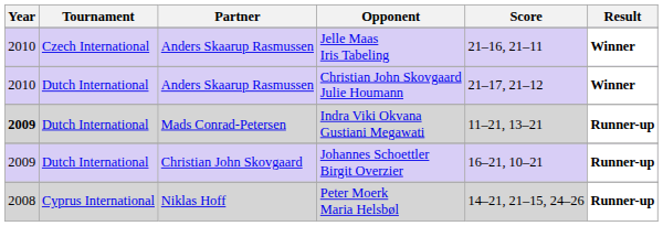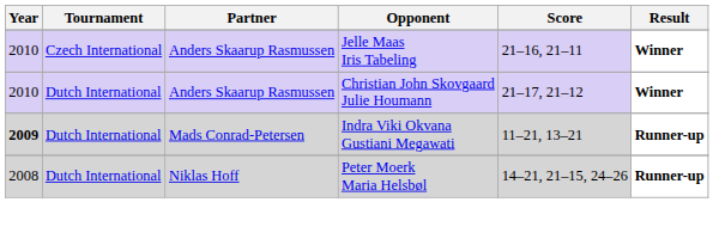 <table class="sortable wikitable" style="font-size: 90%;">
 <tr>
 <th>Year</th>
 <th>Tournament</th>
 <th>Partner</th>
 <th>Opponent</th>
 <th>Score</th>
 <th>Result</th>
 </tr>
 <tr>
 </tr>
 <tr style="background:#D8CEF6">
 <td align="center">2010</td>
 <td align="left"><a href='#'>Czech International</a></td>
 <td align="left"> <a href='#'>Anders Skaarup Rasmussen</a></td>
 <td align="left"> <a href='#'>Jelle Maas</a><br> <a href='#'>Iris Tabeling</a></td>
 <td align="left">21–16, 21–11</td>
 <td style="text-align:left; background:white"> <strong>Winner</strong></td>
 </tr>
 <tr>
 </tr>
 <tr style="background:#D8CEF6">
 <td align="center">2010</td>
 <td align="left"><a href='#'>Dutch International</a></td>
 <td align="left"> <a href='#'>Anders Skaarup Rasmussen</a></td>
 <td align="left"> <a href='#'>Christian John Skovgaard</a><br> <a href='#'>Julie Houmann</a></td>
 <td align="left">21–17, 21–12</td>
 <td style="text-align:left; background:white"> <strong>Winner</strong></td>
 </tr>
 <tr>
 </tr>
 <tr style="background:#D5D5D5">
 <td align="center"><strong>2009</strong></td>
 <td align="left"><a href='#'>Dutch International</a></td>
 <td align="left"> <a href='#'>Mads Conrad-Petersen</a></td>
 <td align="left"> <a href='#'>Indra Viki Okvana</a><br> <a href='#'>Gustiani Megawati</a></td>
 <td align="left">11–21, 13–21</td>
 <td style="text-align:left; background:white"> <strong>Runner-up</strong></td>
 </tr>
 <tr>
 </tr>
-<tr style="background:#D8CEF6">
-<td align="center">2009</td>
-<td align="left"><a href='#'>Dutch International</a></td>
-<td align="left"> <a href='#'>Christian John Skovgaard</a></td>
-<td align="left"> <a href='#'>Johannes Schoettler</a><br> <a href='#'>Birgit Overzier</a></td>
-<td align="left">16–21, 10–21</td>
-<td style="text-align:left; background:white"> <strong>Runner-up</strong></td>
-</tr>
 <tr>
 </tr>
 <tr style="background:#D5D5D5">
 <td align="center">2008</td>
-<td align="left"><a href='#'>Cyprus International</a></td>
+<td align="left"><a href='#'>Dutch International</a></td>
 <td align="left"> <a href='#'>Niklas Hoff</a></td>
 <td align="left"> <a href='#'>Peter Moerk</a><br> <a href='#'>Maria Helsbøl</a></td>
 <td align="left">14–21, 21–15, 24–26</td>
 <td style="text-align:left; background:white"> <strong>Runner-up</strong></td>
 </tr>
 </table>
